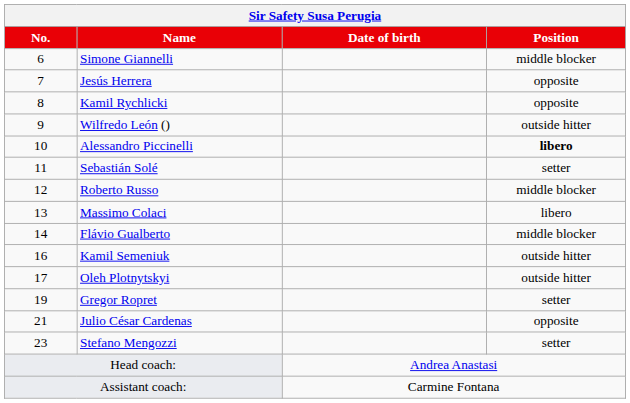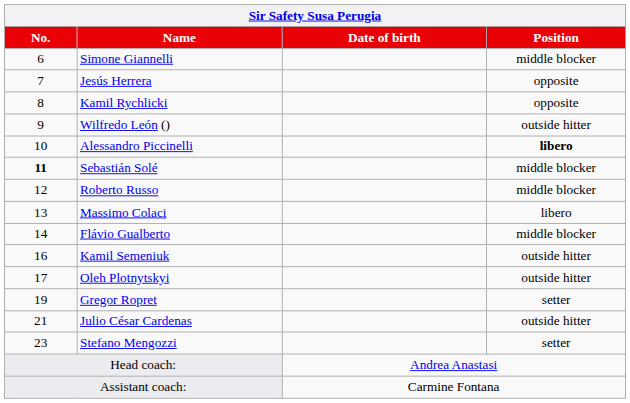 <table class="wikitable collapsible collapsed" style="font-size:90%; text-align:center;">
 <tr>
 <th colspan=5 style="width:30em"><a href='#'>Sir Safety Susa Perugia</a></th>
 </tr>
 <tr>
 <th style="width:5em; color:#FFFFFF; background-color:#E90006">No.</th>
 <th style="width:15em; color:#FFFFFF; background-color:#E90006">Name</th>
 <th style="width:15em; color:#FFFFFF; background-color:#E90006">Date of birth</th>
 <th style="width:10em; color:#FFFFFF; background-color:#E90006">Position</th>
 </tr>
 <tr>
 <td>6</td>
 <td align=left> <a href='#'>Simone Giannelli</a></td>
 <td align=center></td>
 <td>middle blocker</td>
 </tr>
 <tr>
 <td>7</td>
 <td align=left> <a href='#'>Jesús Herrera</a></td>
 <td align=right></td>
 <td>opposite</td>
 </tr>
 <tr>
 <td>8</td>
 <td align=left> <a href='#'>Kamil Rychlicki</a></td>
 <td align=right></td>
 <td>opposite</td>
 </tr>
 <tr>
 <td>9</td>
 <td align=left> <a href='#'>Wilfredo León</a> ()</td>
 <td align=right></td>
 <td>outside hitter</td>
 </tr>
 <tr>
 <td>10</td>
 <td align=left> <a href='#'>Alessandro Piccinelli</a></td>
 <td align=right></td>
 <td><strong>libero</strong></td>
 </tr>
 <tr>
-<td>11</td>
+<td><strong>11</strong></td>
 <td align=left> <a href='#'>Sebastián Solé</a></td>
 <td align=right></td>
-<td>setter</td>
+<td>middle blocker</td>
 </tr>
 <tr>
 <td>12</td>
 <td align=left> <a href='#'>Roberto Russo</a></td>
 <td align=right></td>
 <td>middle blocker</td>
 </tr>
 <tr>
 <td>13</td>
 <td align=left> <a href='#'>Massimo Colaci</a></td>
 <td align=right></td>
 <td>libero</td>
 </tr>
 <tr>
 <td>14</td>
 <td align=left> <a href='#'>Flávio Gualberto</a></td>
 <td align=right></td>
 <td>middle blocker</td>
 </tr>
 <tr>
 <td>16</td>
 <td align=left> <a href='#'>Kamil Semeniuk</a></td>
 <td align=right></td>
 <td>outside hitter</td>
 </tr>
 <tr>
 <td>17</td>
 <td align=left> <a href='#'>Oleh Plotnytskyi</a></td>
 <td align=right></td>
 <td>outside hitter</td>
 </tr>
 <tr>
 <td>19</td>
 <td align=left> <a href='#'>Gregor Ropret</a></td>
 <td align=right></td>
 <td>setter</td>
 </tr>
 <tr>
 <td>21</td>
 <td align=left> <a href='#'>Julio César Cardenas</a></td>
 <td align=right></td>
-<td>opposite</td>
+<td>outside hitter</td>
 </tr>
 <tr>
 <td>23</td>
 <td align=left> <a href='#'>Stefano Mengozzi</a></td>
 <td align=right></td>
 <td>setter</td>
 </tr>
 <tr class="sortbottom">
 <td colspan=2 style="background:#EAECF0">Head coach:</td>
 <td colspan=2> <a href='#'>Andrea Anastasi</a></td>
 </tr>
 <tr class="sortbottom">
 <td colspan=2 style="background:#EAECF0">Assistant coach:</td>
 <td colspan=2> Carmine Fontana</td>
 </tr>
 </table>
